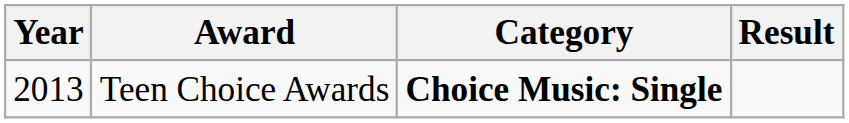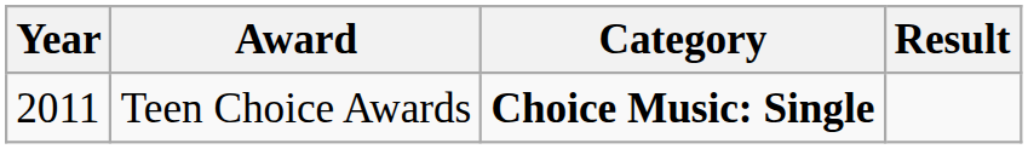 <table class="wikitable">
 <tr>
 <th scope="col">Year</th>
 <th scope="col">Award</th>
 <th scope="col">Category</th>
 <th scope="col">Result</th>
 </tr>
 <tr>
-<td>2013</td>
+<td>2011</td>
 <td>Teen Choice Awards </td>
 <td><strong>Choice Music: Single</strong></td>
 <td></td>
 </tr>
 </table>
